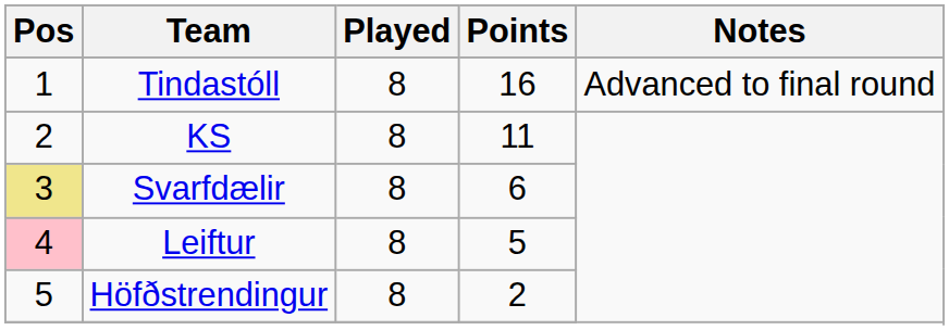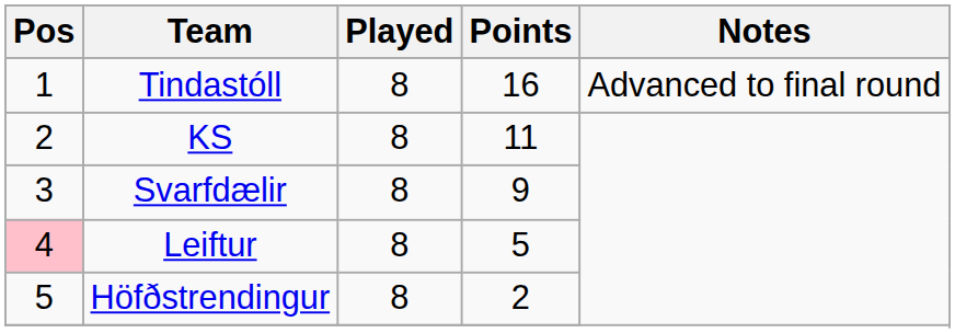 <table class="wikitable" style="text-align: center;">
 <tr>
 <th>Pos</th>
 <th>Team</th>
 <th>Played</th>
 <th>Points</th>
 <th>Notes</th>
 </tr>
 <tr>
 <td>1</td>
 <td><a href='#'>Tindastóll</a></td>
 <td>8</td>
 <td>16</td>
 <td align="center" rowspan="1">Advanced to final round</td>
 </tr>
 <tr>
 <td>2</td>
 <td><a href='#'>KS</a></td>
 <td>8</td>
 <td>11</td>
 </tr>
 <tr>
-<td style="background: khaki;">3</td>
+<td>3</td>
 <td><a href='#'>Svarfdælir</a></td>
 <td>8</td>
-<td>6</td>
+<td>9</td>
 </tr>
 <tr>
 <td style="background: pink;">4</td>
 <td><a href='#'>Leiftur</a></td>
 <td>8</td>
 <td>5</td>
 </tr>
 <tr>
 <td>5</td>
 <td><a href='#'>Höfðstrendingur</a></td>
 <td>8</td>
 <td>2</td>
 </tr>
 <tr>
 </tr>
 </table>
